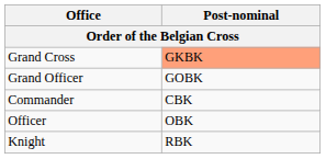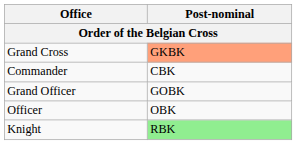 <table class="wikitable" width=30%>
 <tr>
 <th>Office</th>
 <th>Post-nominal</th>
 </tr>
 <tr>
 <th colspan="2"><strong>Order of the Belgian Cross</strong></th>
 </tr>
 <tr>
 <td>Grand Cross</td>
 <td style="background: lightsalmon;">GKBK</td>
 </tr>
 <tr>
+<td>Commander</td>
+<td>CBK</td>
+</tr>
+<tr>
 <td>Grand Officer</td>
 <td>GOBK</td>
-</tr>
-<tr>
-<td>Commander</td>
-<td>CBK</td>
 </tr>
 <tr>
 <td>Officer</td>
 <td>OBK</td>
 </tr>
 <tr>
 <td>Knight</td>
-<td>RBK</td>
+<td style="background: lightgreen;">RBK</td>
 </tr>
 </table>
